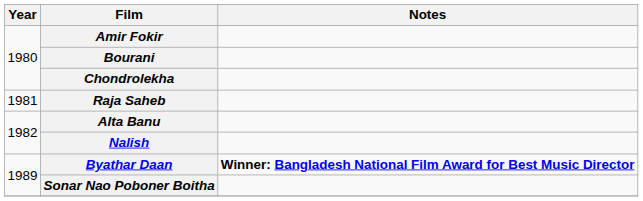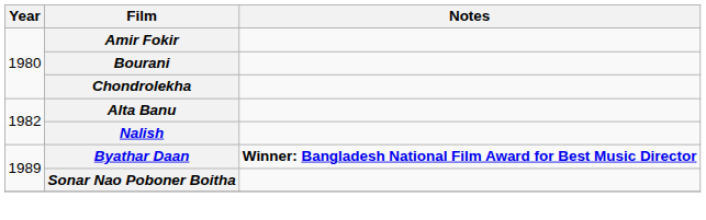 <table class="wikitable sortable">
 <tr>
 <th>Year</th>
 <th>Film</th>
 <th>Notes</th>
 </tr>
 <tr>
 <td rowspan=3>1980</td>
 <th><em>Amir Fokir</em></th>
 <td></td>
 </tr>
 <tr>
 <th><em>Bourani</em></th>
 <td></td>
 </tr>
 <tr>
 <th><em>Chondrolekha</em></th>
-<td></td>
-</tr>
-<tr>
-<td>1981</td>
-<th><em>Raja Saheb</em></th>
 <td></td>
 </tr>
 <tr>
 <td rowspan=2>1982</td>
 <th><em>Alta Banu</em></th>
 <td></td>
 </tr>
 <tr>
 <th><em><a href='#'>Nalish</a></em></th>
 <td></td>
 </tr>
 <tr>
 <td rowspan=2>1989</td>
 <th><em><a href='#'>Byathar Daan</a></em></th>
 <td><strong>Winner: <a href='#'>Bangladesh National Film Award for Best Music Director</a></strong> </td>
 </tr>
 <tr>
 <th><em>Sonar Nao Poboner Boitha</em></th>
 <td></td>
 </tr>
 <tr>
 </tr>
 </table>
